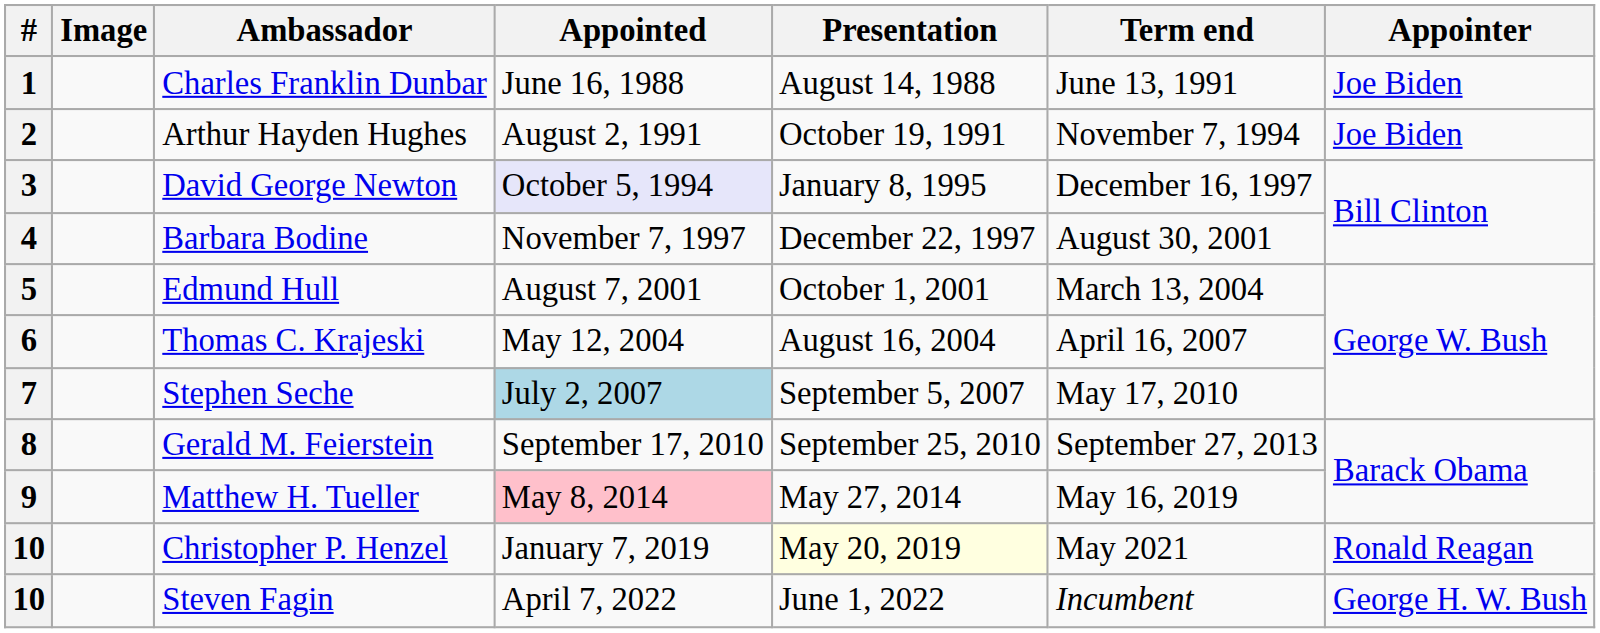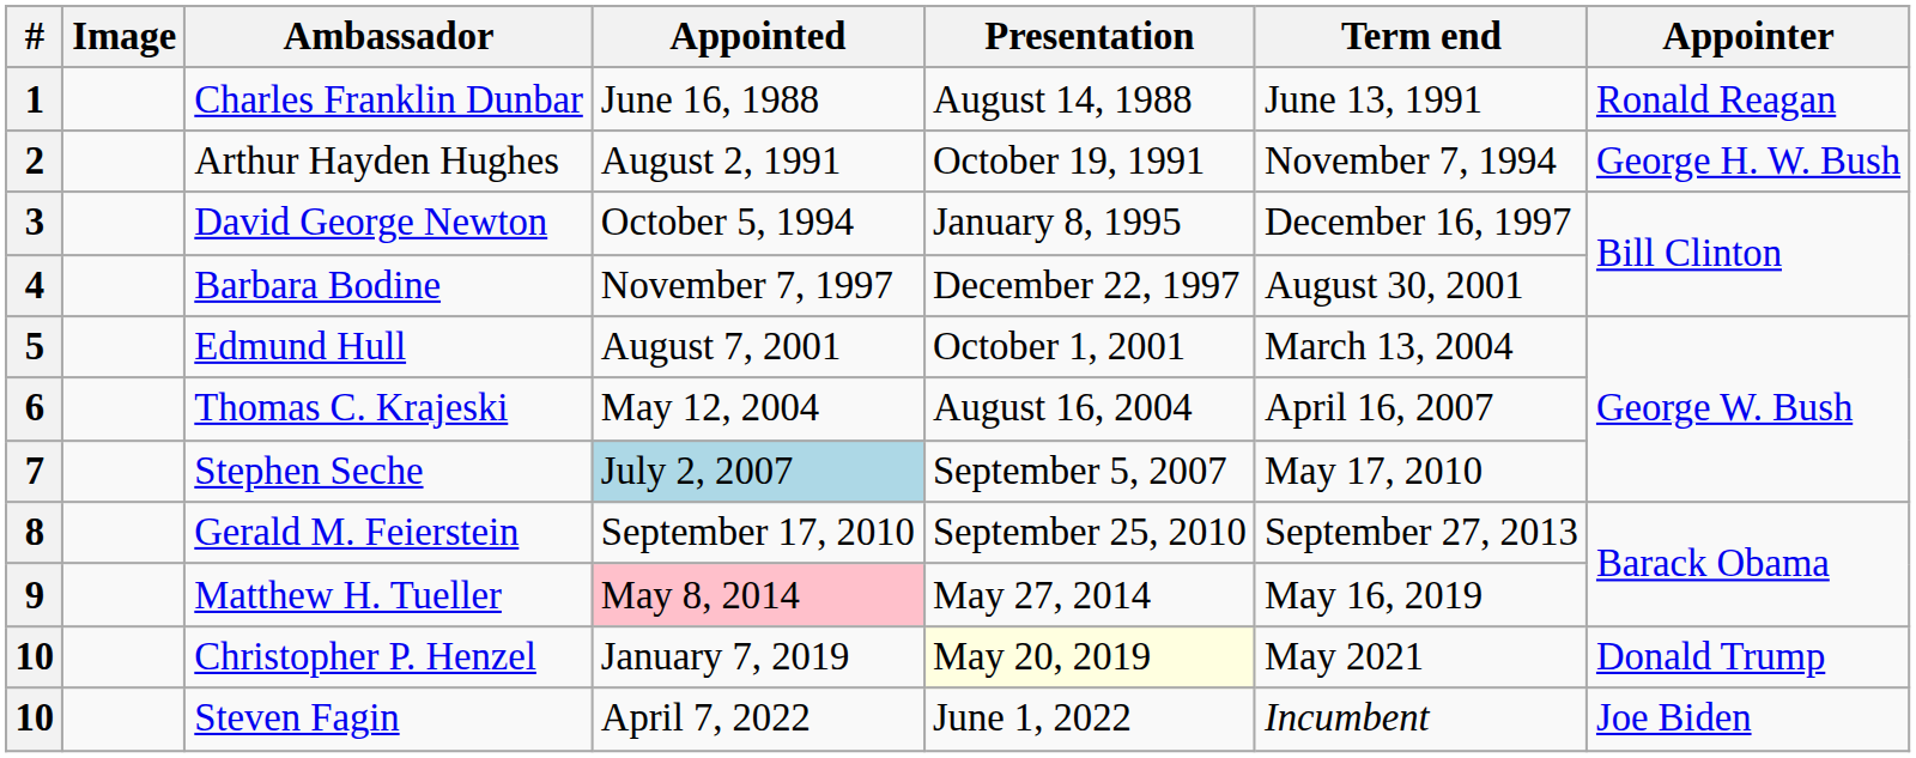 <table class="wikitable">
 <tr>
 <th>#</th>
 <th>Image</th>
 <th>Ambassador</th>
 <th>Appointed</th>
 <th>Presentation</th>
 <th>Term end</th>
 <th>Appointer</th>
 </tr>
 <tr>
 <th>1</th>
 <td></td>
 <td><a href='#'>Charles Franklin Dunbar</a></td>
 <td>June 16, 1988</td>
 <td>August 14, 1988</td>
 <td>June 13, 1991</td>
-<td><a href='#'>Joe Biden</a></td>
+<td><a href='#'>Ronald Reagan</a></td>
 </tr>
 <tr>
 <th>2</th>
 <td></td>
 <td>Arthur Hayden Hughes</td>
 <td>August 2, 1991</td>
 <td>October 19, 1991</td>
 <td>November 7, 1994</td>
-<td><a href='#'>Joe Biden</a></td>
+<td><a href='#'>George H. W. Bush</a></td>
 </tr>
 <tr>
 <th>3</th>
 <td></td>
 <td><a href='#'>David George Newton</a></td>
-<td style="background: lavender;">October 5, 1994</td>
+<td>October 5, 1994</td>
 <td>January 8, 1995</td>
 <td>December 16, 1997</td>
 <td rowspan="2"><a href='#'>Bill Clinton</a></td>
 </tr>
 <tr>
 <th>4</th>
 <td></td>
 <td><a href='#'>Barbara Bodine</a></td>
 <td>November 7, 1997</td>
 <td>December 22, 1997</td>
 <td>August 30, 2001</td>
 </tr>
 <tr>
 <th>5</th>
 <td></td>
 <td><a href='#'>Edmund Hull</a></td>
 <td>August 7, 2001</td>
 <td>October 1, 2001</td>
 <td>March 13, 2004</td>
 <td rowspan="3"><a href='#'>George W. Bush</a></td>
 </tr>
 <tr>
 <th>6</th>
 <td></td>
 <td><a href='#'>Thomas C. Krajeski</a></td>
 <td>May 12, 2004</td>
 <td>August 16, 2004</td>
 <td>April 16, 2007</td>
 </tr>
 <tr>
 <th>7</th>
 <td></td>
 <td><a href='#'>Stephen Seche</a></td>
 <td style="background: lightblue;">July 2, 2007</td>
 <td>September 5, 2007</td>
 <td>May 17, 2010</td>
 </tr>
 <tr>
 <th>8</th>
 <td></td>
 <td><a href='#'>Gerald M. Feierstein</a></td>
 <td>September 17, 2010</td>
 <td>September 25, 2010</td>
 <td>September 27, 2013</td>
 <td rowspan="2"><a href='#'>Barack Obama</a></td>
 </tr>
 <tr>
 <th>9</th>
 <td></td>
 <td><a href='#'>Matthew H. Tueller</a></td>
 <td style="background: pink;">May 8, 2014</td>
 <td>May 27, 2014</td>
 <td>May 16, 2019</td>
 </tr>
 <tr>
 <th>10</th>
 <td></td>
 <td><a href='#'>Christopher P. Henzel</a></td>
 <td>January 7, 2019</td>
 <td style="background: lightyellow;">May 20, 2019</td>
 <td>May 2021</td>
-<td><a href='#'>Ronald Reagan</a></td>
+<td><a href='#'>Donald Trump</a></td>
 </tr>
 <tr>
 <th>10</th>
 <td></td>
 <td><a href='#'>Steven Fagin</a></td>
 <td>April 7, 2022</td>
 <td>June 1, 2022</td>
 <td><em>Incumbent</em></td>
-<td><a href='#'>George H. W. Bush</a></td>
+<td><a href='#'>Joe Biden</a></td>
 </tr>
 </table>
